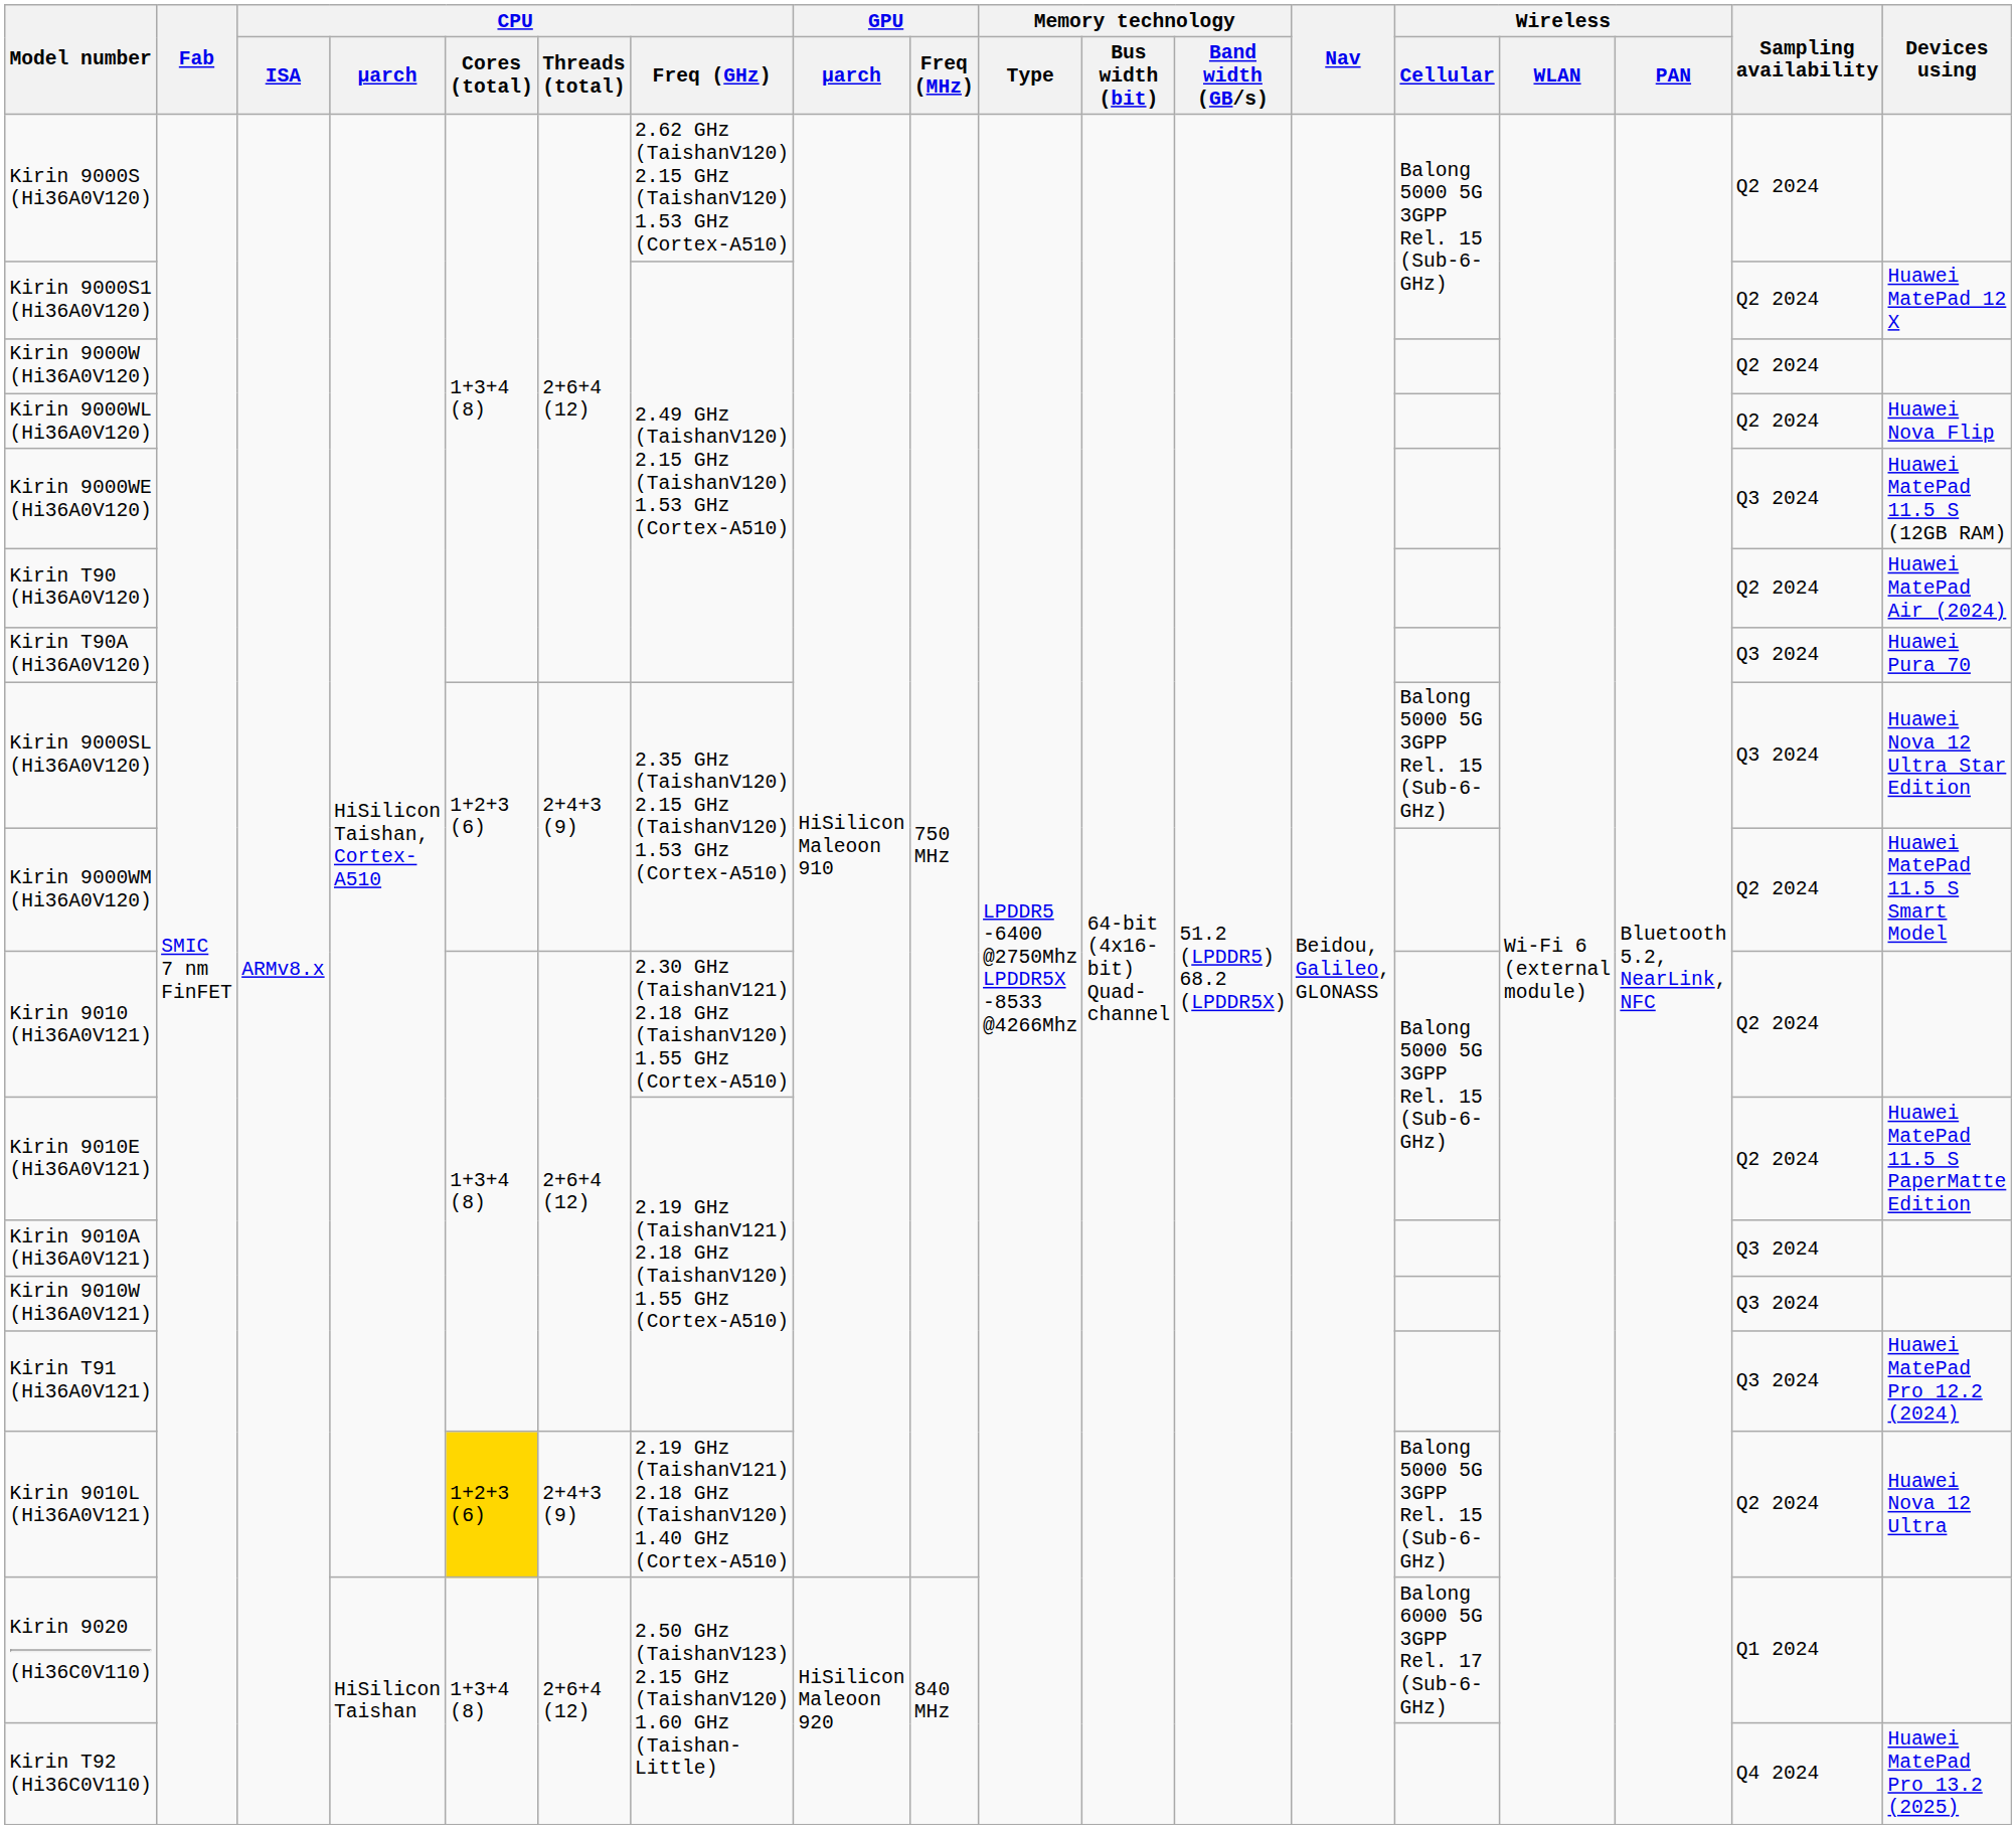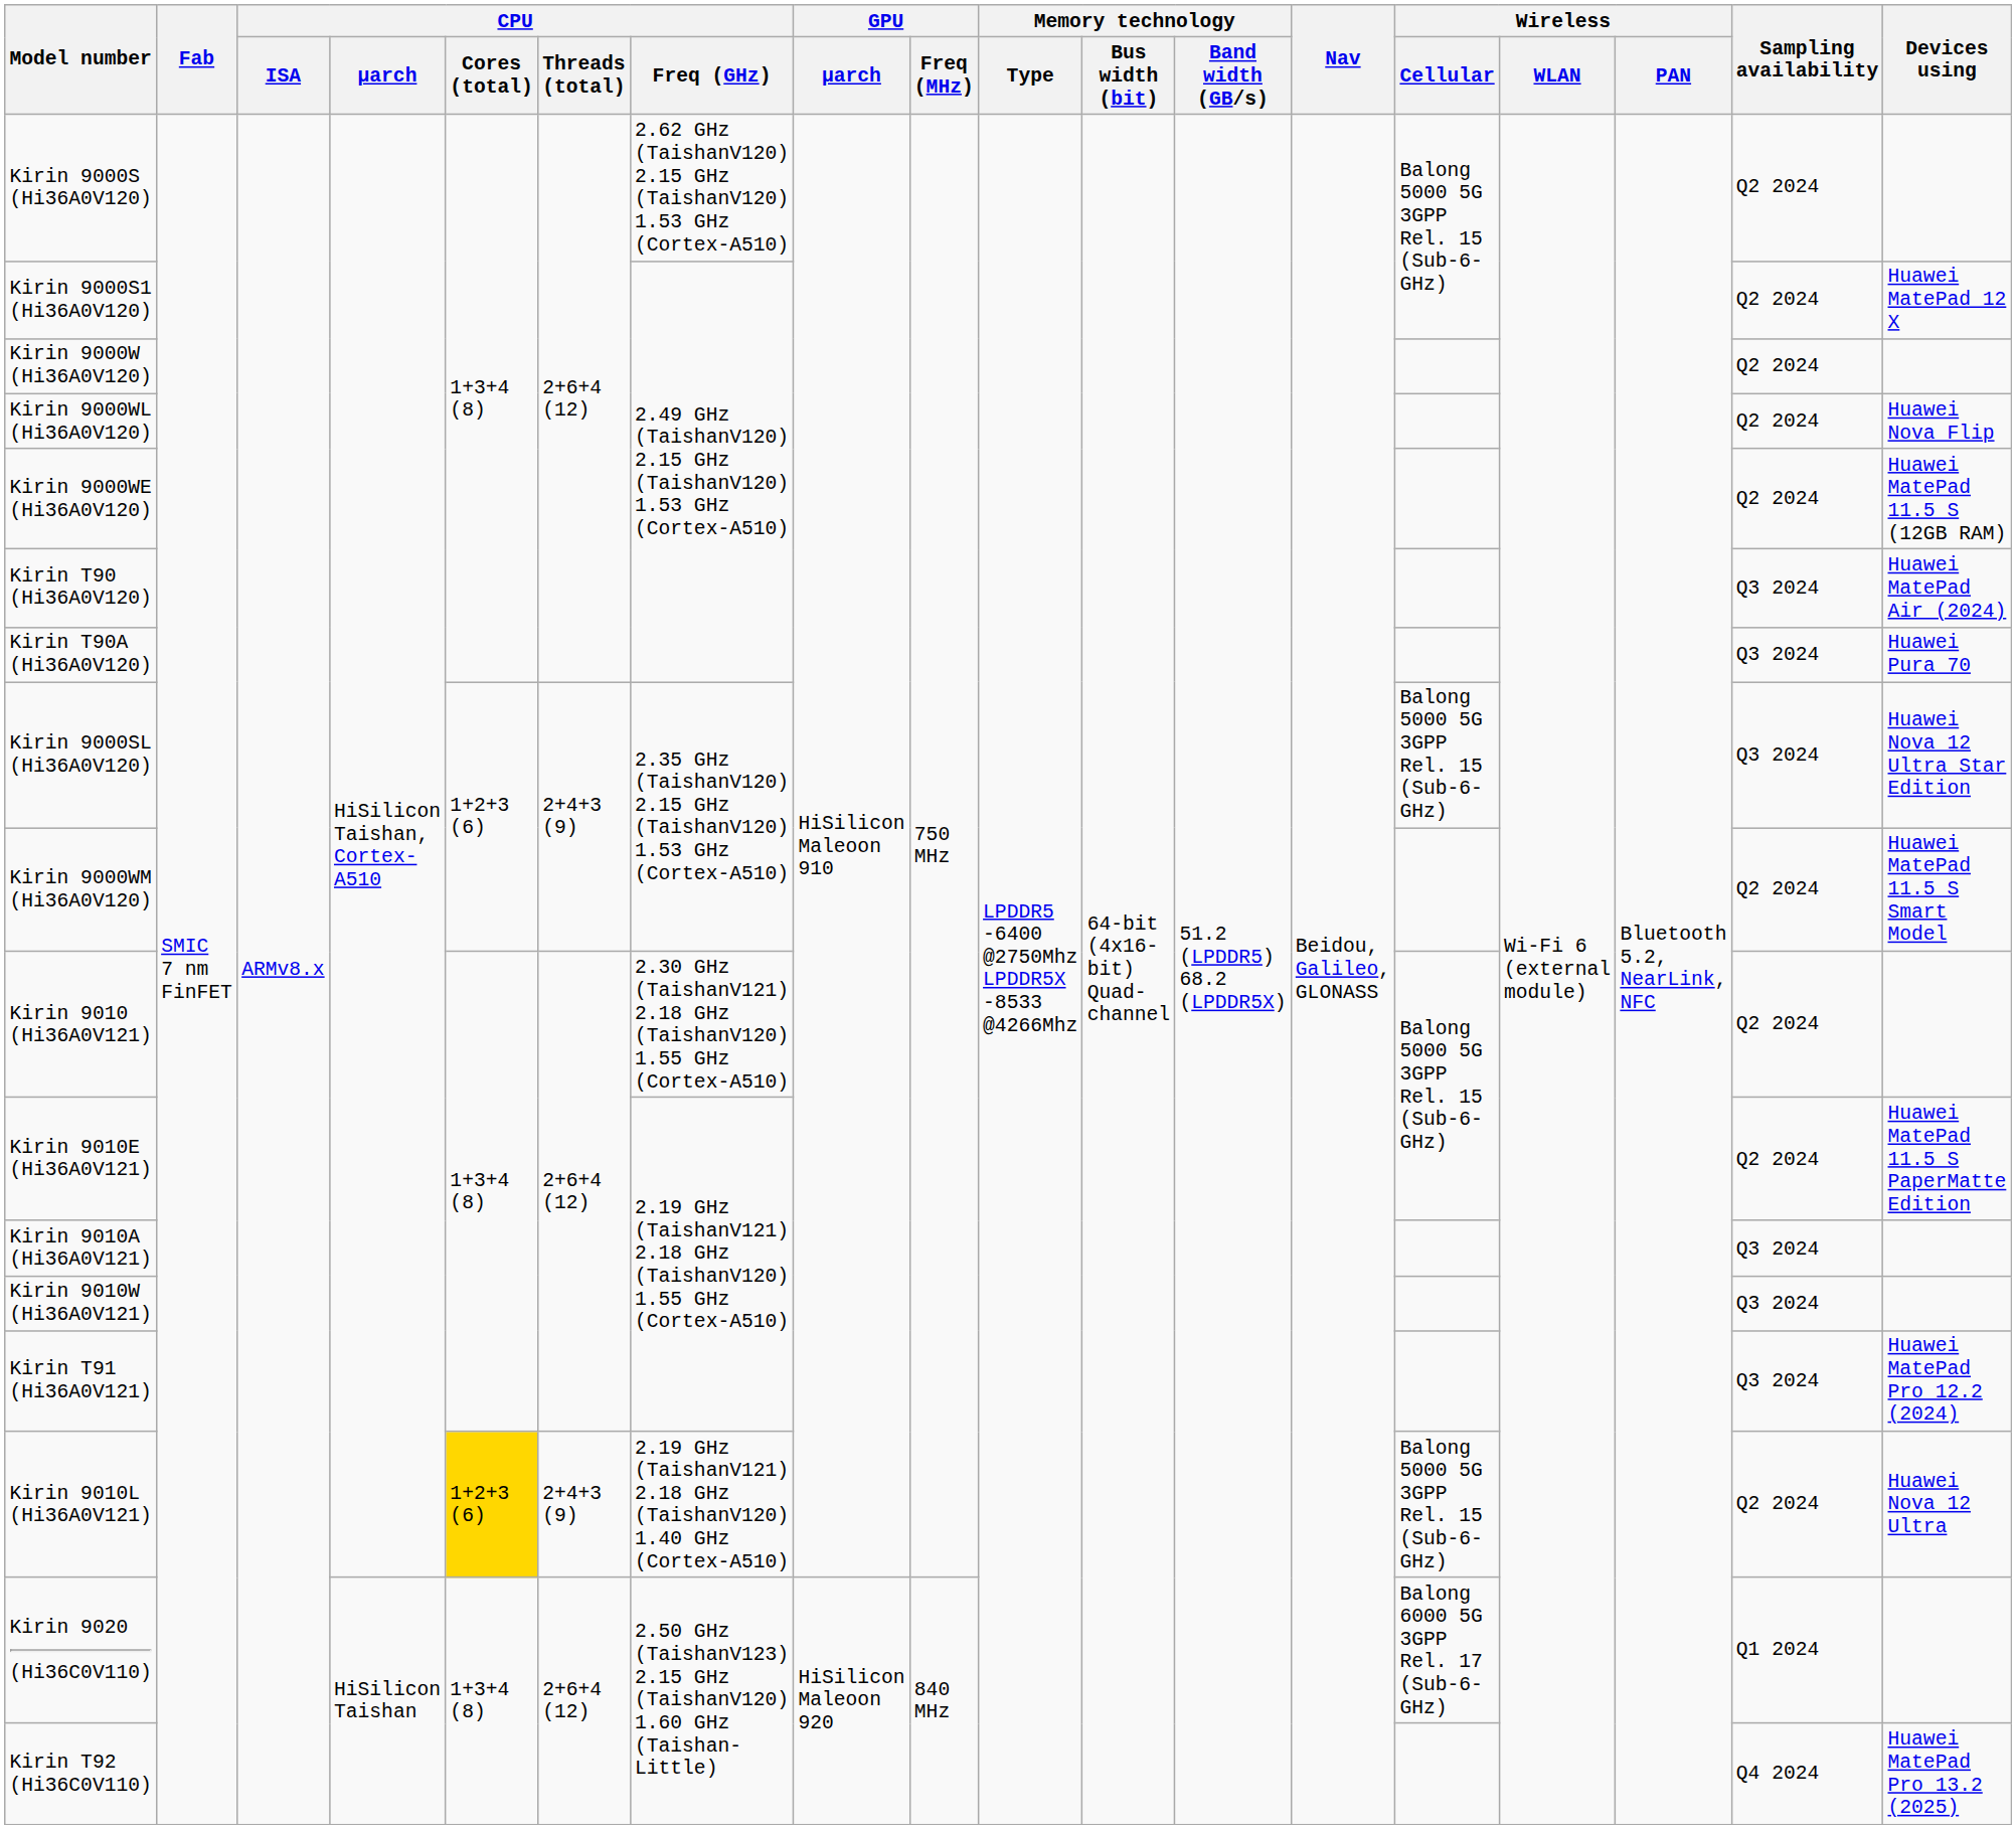 <table class="wikitable">
 <tr>
 <th rowspan="2">Model number</th>
 <th rowspan="2"><a href='#'>Fab</a></th>
 <th colspan="5"><a href='#'>CPU</a></th>
 <th colspan="2"><a href='#'>GPU</a></th>
 <th colspan="3">Memory technology</th>
 <th rowspan="2"><a href='#'>Nav</a></th>
 <th colspan="3">Wireless</th>
 <th rowspan="2">Sampling <br>availability</th>
 <th rowspan="2">Devices using</th>
 </tr>
 <tr>
 <th><a href='#'>ISA</a></th>
 <th><a href='#'>μarch</a></th>
 <th>Cores <br>(total)</th>
 <th>Threads <br>(total)</th>
 <th>Freq (<a href='#'>GHz</a>)</th>
 <th><a href='#'>μarch</a></th>
 <th>Freq (<a href='#'>MHz</a>)</th>
 <th>Type</th>
 <th>Bus <br>width <br>(<a href='#'>bit</a>)</th>
 <th><a href='#'>Band <br>width</a> <br>(<a href='#'>GB</a>/s)</th>
 <th><a href='#'>Cellular</a></th>
 <th><a href='#'>WLAN</a></th>
 <th><a href='#'>PAN</a></th>
 </tr>
 <tr>
 <td>Kirin 9000S <br>(Hi36A0V120)</td>
 <td rowspan="17"><a href='#'>SMIC</a> <br>7 nm <br>FinFET </td>
 <td rowspan="17"><a href='#'>ARMv8.x</a></td>
 <td rowspan="15">HiSilicon <br>Taishan, <br><a href='#'>Cortex-A510</a></td>
 <td rowspan="7">1+3+4 (8)</td>
 <td rowspan="7">2+6+4 (12)</td>
 <td>2.62 GHz (TaishanV120)<br>2.15 GHz (TaishanV120)<br>1.53 GHz (Cortex-A510)</td>
 <td rowspan="15">HiSilicon <br>Maleoon 910</td>
 <td rowspan="15">750 MHz</td>
 <td rowspan="17"><a href='#'>LPDDR5</a><br>-6400 @2750Mhz<br><a href='#'>LPDDR5X</a><br>-8533 @4266Mhz</td>
 <td rowspan="17">64-bit (4x16-bit) Quad-<br>channel</td>
 <td rowspan="17">51.2 (<a href='#'>LPDDR5</a>) <br>68.2 (<a href='#'>LPDDR5X</a>)</td>
 <td rowspan="17">Beidou, <a href='#'>Galileo</a>, GLONASS</td>
 <td rowspan="2">Balong 5000 5G 3GPP Rel. 15 (Sub-6-GHz)</td>
 <td rowspan="17">Wi-Fi 6 <br>(external <br>module)</td>
 <td rowspan="17">Bluetooth 5.2, <a href='#'>NearLink</a>, <a href='#'>NFC</a></td>
 <td>Q2 2024</td>
 <td></td>
 </tr>
 <tr>
 <td>Kirin 9000S1 <br>(Hi36A0V120)</td>
 <td rowspan="6">2.49 GHz (TaishanV120)<br>2.15 GHz (TaishanV120)<br>1.53 GHz (Cortex-A510)</td>
 <td>Q2 2024</td>
 <td><a href='#'>Huawei MatePad 12 X</a></td>
 </tr>
 <tr>
 <td>Kirin 9000W <br>(Hi36A0V120)</td>
 <td></td>
 <td>Q2 2024</td>
 <td></td>
 </tr>
 <tr>
 <td>Kirin 9000WL <br>(Hi36A0V120)</td>
 <td></td>
 <td>Q2 2024</td>
 <td><a href='#'>Huawei Nova Flip</a></td>
 </tr>
 <tr>
 <td>Kirin 9000WE <br>(Hi36A0V120)</td>
 <td></td>
-<td>Q3 2024</td>
+<td>Q2 2024</td>
 <td><a href='#'>Huawei MatePad 11.5 S</a> (12GB RAM)</td>
 </tr>
 <tr>
 <td>Kirin T90 <br>(Hi36A0V120)</td>
 <td></td>
-<td>Q2 2024</td>
+<td>Q3 2024</td>
 <td><a href='#'>Huawei MatePad Air (2024)</a></td>
 </tr>
 <tr>
 <td>Kirin T90A <br>(Hi36A0V120)</td>
 <td></td>
 <td>Q3 2024</td>
 <td><a href='#'>Huawei Pura 70</a></td>
 </tr>
 <tr>
 <td>Kirin 9000SL <br>(Hi36A0V120)</td>
 <td rowspan="2">1+2+3 (6)</td>
 <td rowspan="2">2+4+3 (9)</td>
 <td rowspan="2">2.35 GHz (TaishanV120)<br>2.15 GHz (TaishanV120)<br>1.53 GHz (Cortex-A510)</td>
 <td>Balong 5000 5G 3GPP Rel. 15 (Sub-6-GHz)</td>
 <td>Q3 2024</td>
 <td><a href='#'>Huawei Nova 12 Ultra Star Edition</a></td>
 </tr>
 <tr>
 <td>Kirin 9000WM <br>(Hi36A0V120)</td>
 <td></td>
 <td>Q2 2024</td>
 <td><a href='#'>Huawei MatePad 11.5 S Smart Model</a></td>
 </tr>
 <tr>
 <td>Kirin 9010 <br>(Hi36A0V121)</td>
 <td rowspan="5">1+3+4 (8)</td>
 <td rowspan="5">2+6+4 (12)</td>
 <td>2.30 GHz (TaishanV121)<br>2.18 GHz (TaishanV120)<br>1.55 GHz (Cortex-A510)</td>
 <td rowspan="2">Balong 5000 5G 3GPP Rel. 15 (Sub-6-GHz)</td>
 <td>Q2 2024</td>
 <td></td>
 </tr>
 <tr>
 <td>Kirin 9010E <br>(Hi36A0V121)</td>
 <td rowspan="4">2.19 GHz (TaishanV121)<br>2.18 GHz (TaishanV120)<br>1.55 GHz (Cortex-A510)</td>
 <td>Q2 2024</td>
 <td><a href='#'>Huawei MatePad 11.5 S PaperMatte Edition</a></td>
 </tr>
 <tr>
 <td>Kirin 9010A <br>(Hi36A0V121)</td>
 <td></td>
 <td>Q3 2024</td>
 <td></td>
 </tr>
 <tr>
 <td>Kirin 9010W <br>(Hi36A0V121)</td>
 <td></td>
 <td>Q3 2024</td>
 <td></td>
 </tr>
 <tr>
 <td>Kirin T91 <br>(Hi36A0V121)</td>
 <td></td>
 <td>Q3 2024</td>
 <td><a href='#'>Huawei MatePad Pro 12.2 (2024)</a></td>
 </tr>
 <tr>
 <td>Kirin 9010L <br>(Hi36A0V121)</td>
 <td style="background: gold;">1+2+3 (6)</td>
 <td>2+4+3 (9)</td>
 <td>2.19 GHz (TaishanV121)<br>2.18 GHz (TaishanV120)<br>1.40 GHz (Cortex-A510)</td>
 <td>Balong 5000 5G 3GPP Rel. 15 (Sub-6-GHz)</td>
 <td>Q2 2024</td>
 <td><a href='#'>Huawei Nova 12 Ultra</a></td>
 </tr>
 <tr>
 <td>Kirin 9020 <hr>(Hi36C0V110) </td>
 <td rowspan="2">HiSilicon <br>Taishan</td>
 <td rowspan="2">1+3+4 (8)</td>
 <td rowspan="2">2+6+4 (12)</td>
 <td rowspan="2">2.50 GHz (TaishanV123)<br>2.15 GHz (TaishanV120)<br>1.60 GHz (Taishan-Little)</td>
 <td rowspan="2">HiSilicon <br>Maleoon 920</td>
 <td rowspan="2">840 MHz</td>
 <td>Balong 6000 5G 3GPP Rel. 17 (Sub-6-GHz)</td>
 <td>Q1 2024</td>
 <td></td>
 </tr>
 <tr>
 <td>Kirin T92 <br>(Hi36C0V110)</td>
 <td></td>
 <td>Q4 2024</td>
 <td><a href='#'>Huawei MatePad Pro 13.2 (2025)</a></td>
 </tr>
 <tr>
 </tr>
 </table>
